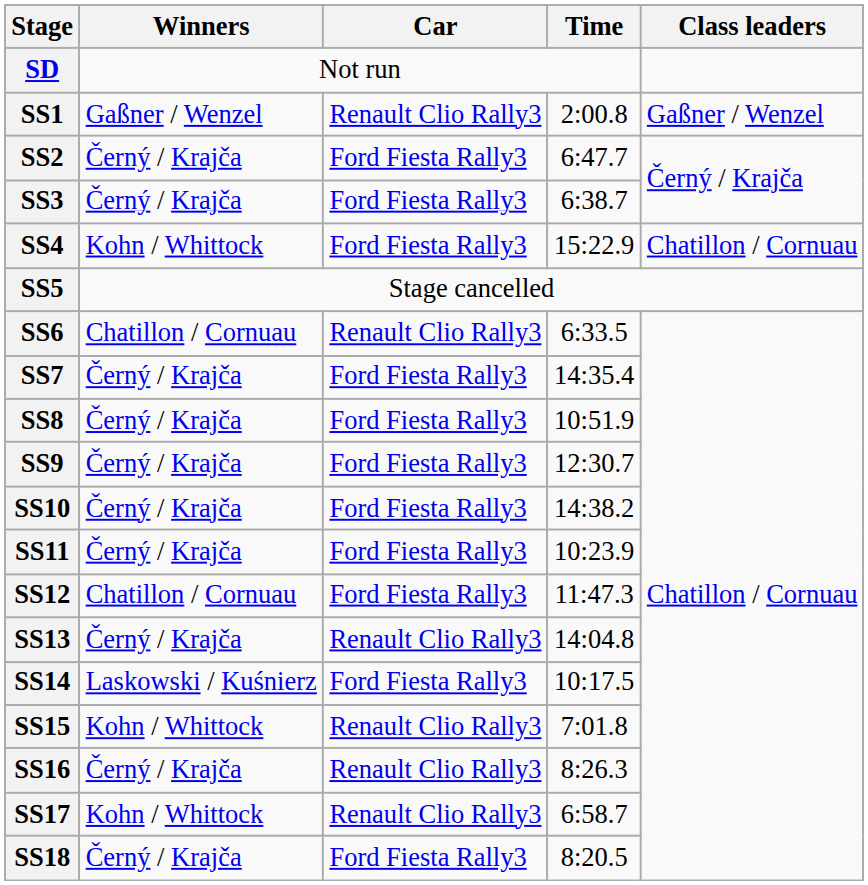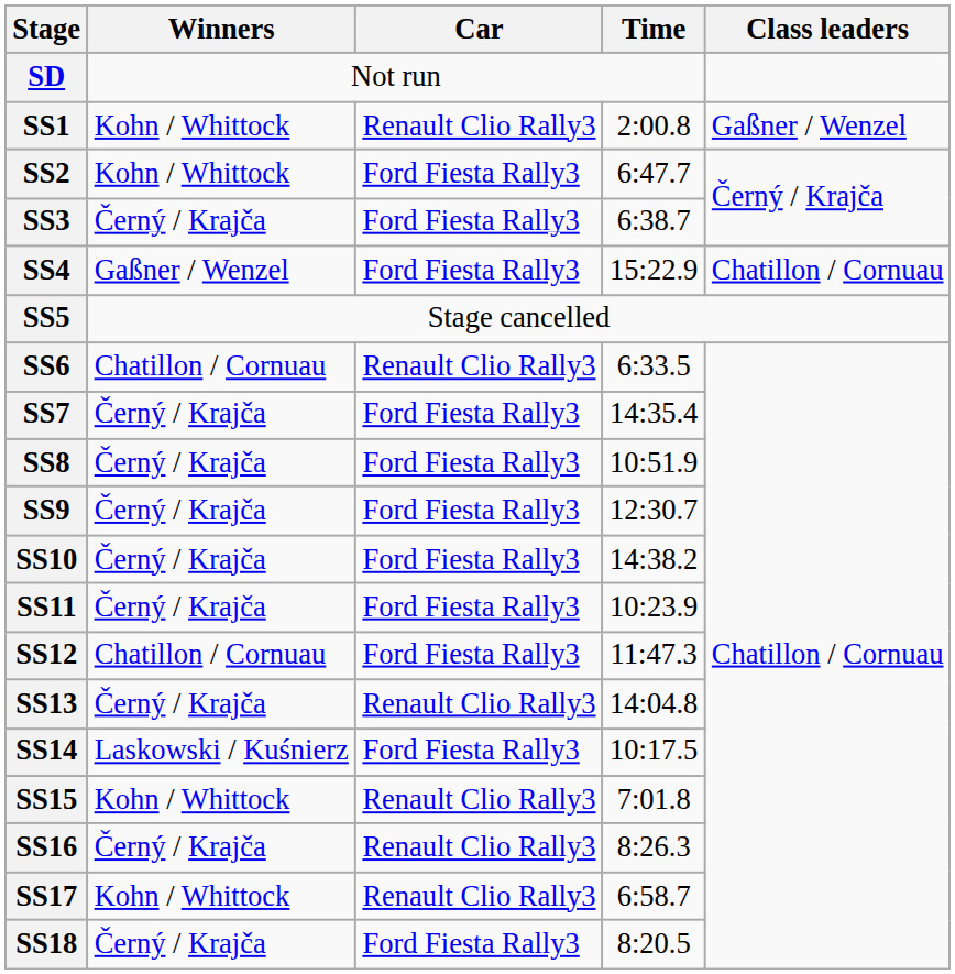 <table class="wikitable" style="font-size:85%">
 <tr>
 <th>Stage</th>
 <th>Winners</th>
 <th>Car</th>
 <th>Time</th>
 <th>Class leaders</th>
 </tr>
 <tr>
 <th><a href='#'>SD</a></th>
 <td align="center" colspan="3">Not run</td>
 <td></td>
 </tr>
 <tr>
 <th>SS1</th>
-<td><a href='#'>Gaßner</a> / <a href='#'>Wenzel</a></td>
+<td><a href='#'>Kohn</a> / <a href='#'>Whittock</a></td>
 <td><a href='#'>Renault Clio Rally3</a></td>
 <td align="center">2:00.8</td>
 <td><a href='#'>Gaßner</a> / <a href='#'>Wenzel</a></td>
 </tr>
 <tr>
 <th>SS2</th>
-<td><a href='#'>Černý</a> / <a href='#'>Krajča</a></td>
+<td><a href='#'>Kohn</a> / <a href='#'>Whittock</a></td>
 <td><a href='#'>Ford Fiesta Rally3</a></td>
 <td align="center">6:47.7</td>
 <td rowspan="2"><a href='#'>Černý</a> / <a href='#'>Krajča</a></td>
 </tr>
 <tr>
 <th>SS3</th>
 <td><a href='#'>Černý</a> / <a href='#'>Krajča</a></td>
 <td><a href='#'>Ford Fiesta Rally3</a></td>
 <td align="center">6:38.7</td>
 </tr>
 <tr>
 <th>SS4</th>
-<td><a href='#'>Kohn</a> / <a href='#'>Whittock</a></td>
+<td><a href='#'>Gaßner</a> / <a href='#'>Wenzel</a></td>
 <td><a href='#'>Ford Fiesta Rally3</a></td>
 <td align="center">15:22.9</td>
 <td><a href='#'>Chatillon</a> / <a href='#'>Cornuau</a></td>
 </tr>
 <tr>
 <th>SS5</th>
 <td align="center" colspan="4">Stage cancelled</td>
 </tr>
 <tr>
 <th>SS6</th>
 <td><a href='#'>Chatillon</a> / <a href='#'>Cornuau</a></td>
 <td><a href='#'>Renault Clio Rally3</a></td>
 <td align="center">6:33.5</td>
 <td rowspan="13"><a href='#'>Chatillon</a> / <a href='#'>Cornuau</a></td>
 </tr>
 <tr>
 <th>SS7</th>
 <td><a href='#'>Černý</a> / <a href='#'>Krajča</a></td>
 <td><a href='#'>Ford Fiesta Rally3</a></td>
 <td align="center">14:35.4</td>
 </tr>
 <tr>
 <th>SS8</th>
 <td><a href='#'>Černý</a> / <a href='#'>Krajča</a></td>
 <td><a href='#'>Ford Fiesta Rally3</a></td>
 <td align="center">10:51.9</td>
 </tr>
 <tr>
 <th>SS9</th>
 <td><a href='#'>Černý</a> / <a href='#'>Krajča</a></td>
 <td><a href='#'>Ford Fiesta Rally3</a></td>
 <td align="center">12:30.7</td>
 </tr>
 <tr>
 <th>SS10</th>
 <td><a href='#'>Černý</a> / <a href='#'>Krajča</a></td>
 <td><a href='#'>Ford Fiesta Rally3</a></td>
 <td align="center">14:38.2</td>
 </tr>
 <tr>
 <th>SS11</th>
 <td><a href='#'>Černý</a> / <a href='#'>Krajča</a></td>
 <td><a href='#'>Ford Fiesta Rally3</a></td>
 <td align="center">10:23.9</td>
 </tr>
 <tr>
 <th>SS12</th>
 <td><a href='#'>Chatillon</a> / <a href='#'>Cornuau</a></td>
 <td><a href='#'>Ford Fiesta Rally3</a></td>
 <td align="center">11:47.3</td>
 </tr>
 <tr>
 <th>SS13</th>
 <td><a href='#'>Černý</a> / <a href='#'>Krajča</a></td>
 <td><a href='#'>Renault Clio Rally3</a></td>
 <td align="center">14:04.8</td>
 </tr>
 <tr>
 <th>SS14</th>
 <td><a href='#'>Laskowski</a> / <a href='#'>Kuśnierz</a></td>
 <td><a href='#'>Ford Fiesta Rally3</a></td>
 <td align="center">10:17.5</td>
 </tr>
 <tr>
 <th>SS15</th>
 <td><a href='#'>Kohn</a> / <a href='#'>Whittock</a></td>
 <td><a href='#'>Renault Clio Rally3</a></td>
 <td align="center">7:01.8</td>
 </tr>
 <tr>
 <th>SS16</th>
 <td><a href='#'>Černý</a> / <a href='#'>Krajča</a></td>
 <td><a href='#'>Renault Clio Rally3</a></td>
 <td align="center">8:26.3</td>
 </tr>
 <tr>
 <th>SS17</th>
 <td><a href='#'>Kohn</a> / <a href='#'>Whittock</a></td>
 <td><a href='#'>Renault Clio Rally3</a></td>
 <td align="center">6:58.7</td>
 </tr>
 <tr>
 <th>SS18</th>
 <td><a href='#'>Černý</a> / <a href='#'>Krajča</a></td>
 <td><a href='#'>Ford Fiesta Rally3</a></td>
 <td align="center">8:20.5</td>
 </tr>
 </table>
